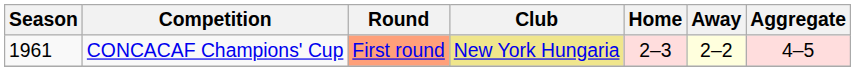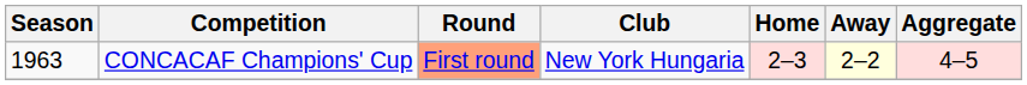 <table class="wikitable">
 <tr>
 <th>Season</th>
 <th>Competition</th>
 <th>Round</th>
 <th>Club</th>
 <th>Home</th>
 <th>Away</th>
 <th>Aggregate</th>
 </tr>
 <tr>
-<td rowspan=1>1961</td>
+<td rowspan=1>1963</td>
 <td rowspan=1><a href='#'>CONCACAF Champions' Cup</a></td>
 <td rowspan=1 style="background: lightsalmon;"><a href='#'>First round</a></td>
-<td style="background: khaki;"> <a href='#'>New York Hungaria</a></td>
+<td> <a href='#'>New York Hungaria</a></td>
 <td style="text-align:center; background:#fdd;">2–3</td>
 <td style="text-align:center; background:#ffd;">2–2</td>
 <td style="text-align:center; background:#fdd;">4–5</td>
 </tr>
 <tr>
 </tr>
 </table>
